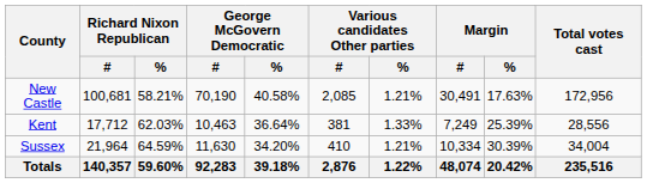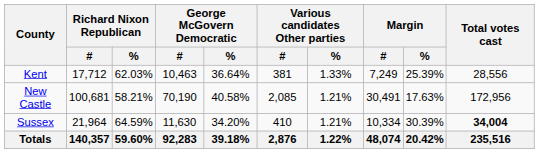 <table width="60%"  class="wikitable sortable" style="text-align:center">
 <tr>
 <th style="text-align:center;" rowspan="2">County</th>
 <th style="text-align:center;" colspan="2">Richard Nixon<br>Republican</th>
 <th style="text-align:center;" colspan="2">George McGovern<br>Democratic</th>
 <th style="text-align:center;" colspan="2">Various candidates<br>Other parties</th>
 <th style="text-align:center;" colspan="2">Margin</th>
 <th style="text-align:center;" rowspan="2">Total votes cast</th>
 </tr>
 <tr>
 <th style="text-align:center;" data-sort-type="number">#</th>
 <th style="text-align:center;" data-sort-type="number">%</th>
 <th style="text-align:center;" data-sort-type="number">#</th>
 <th style="text-align:center;" data-sort-type="number">%</th>
 <th style="text-align:center;" data-sort-type="number">#</th>
 <th style="text-align:center;" data-sort-type="number">%</th>
 <th style="text-align:center;" data-sort-type="number">#</th>
 <th style="text-align:center;" data-sort-type="number">%</th>
 </tr>
 <tr style="text-align:center;">
+<td><a href='#'>Kent</a></td>
+<td>17,712</td>
+<td>62.03%</td>
+<td>10,463</td>
+<td>36.64%</td>
+<td>381</td>
+<td>1.33%</td>
+<td>7,249</td>
+<td>25.39%</td>
+<td>28,556</td>
+</tr>
+<tr style="text-align:center;">
 <td><a href='#'>New Castle</a></td>
 <td>100,681</td>
 <td>58.21%</td>
 <td>70,190</td>
 <td>40.58%</td>
 <td>2,085</td>
 <td>1.21%</td>
 <td>30,491</td>
 <td>17.63%</td>
 <td>172,956</td>
 </tr>
 <tr style="text-align:center;">
-<td><a href='#'>Kent</a></td>
-<td>17,712</td>
-<td>62.03%</td>
-<td>10,463</td>
-<td>36.64%</td>
-<td>381</td>
-<td>1.33%</td>
-<td>7,249</td>
-<td>25.39%</td>
-<td>28,556</td>
-</tr>
-<tr style="text-align:center;">
 <td><a href='#'>Sussex</a></td>
 <td>21,964</td>
 <td>64.59%</td>
 <td>11,630</td>
 <td>34.20%</td>
 <td>410</td>
 <td>1.21%</td>
 <td>10,334</td>
 <td>30.39%</td>
-<td>34,004</td>
+<td><strong>34,004</strong></td>
 </tr>
 <tr>
 <th>Totals</th>
 <th>140,357</th>
 <th>59.60%</th>
 <th>92,283</th>
 <th>39.18%</th>
 <th>2,876</th>
 <th>1.22%</th>
 <th>48,074</th>
 <th>20.42%</th>
 <th>235,516</th>
 </tr>
 </table>
